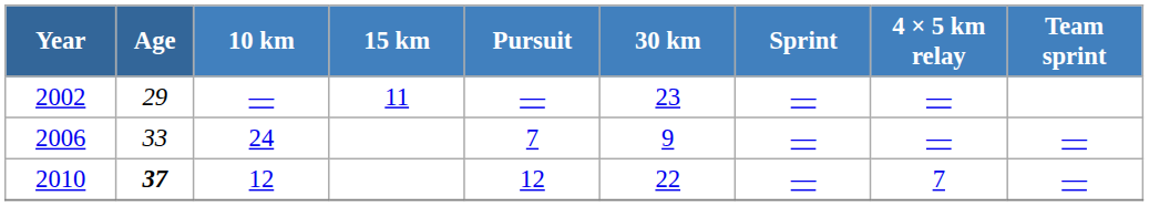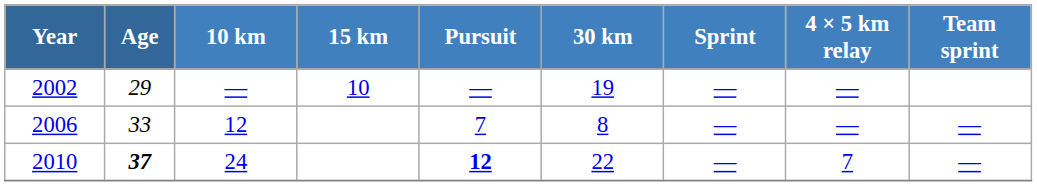 <table class="wikitable" style="font-size:95%; text-align:center; border:grey solid 1px; border-collapse:collapse; background:#ffffff;">
 <tr>
 <th style="background-color:#369; color:white; width:60px;"> Year </th>
 <th style="background-color:#369; color:white; width:40px;"> Age </th>
 <th style="background-color:#4180be; color:white; width:75px;"> 10 km </th>
 <th style="background-color:#4180be; color:white; width:75px;"> 15 km </th>
 <th style="background-color:#4180be; color:white; width:75px;"> Pursuit </th>
 <th style="background-color:#4180be; color:white; width:75px;"> 30 km </th>
 <th style="background-color:#4180be; color:white; width:75px;"> Sprint </th>
 <th style="background-color:#4180be; color:white; width:75px;"> 4 × 5 km <br> relay </th>
 <th style="background-color:#4180be; color:white; width:75px;"> Team <br> sprint </th>
 </tr>
 <tr>
 <td><a href='#'>2002</a></td>
 <td><em>29</em></td>
 <td><a href='#'>—</a></td>
-<td><a href='#'>11</a></td>
+<td><a href='#'>10</a></td>
 <td><a href='#'>—</a></td>
-<td><a href='#'>23</a></td>
+<td><a href='#'>19</a></td>
 <td><a href='#'>—</a></td>
 <td><a href='#'>—</a></td>
 <td></td>
 </tr>
 <tr>
 <td><a href='#'>2006</a></td>
 <td><em>33</em></td>
-<td><a href='#'>24</a></td>
+<td><a href='#'>12</a></td>
 <td></td>
 <td><a href='#'>7</a></td>
-<td><a href='#'>9</a></td>
+<td><a href='#'>8</a></td>
 <td><a href='#'>—</a></td>
 <td><a href='#'>—</a></td>
 <td><a href='#'>—</a></td>
 </tr>
 <tr>
 <td><a href='#'>2010</a></td>
 <td><strong><em>37</em></strong></td>
-<td><a href='#'>12</a></td>
+<td><a href='#'>24</a></td>
 <td></td>
-<td><a href='#'>12</a></td>
+<td><strong><a href='#'>12</a></strong></td>
 <td><a href='#'>22</a></td>
 <td><a href='#'>—</a></td>
 <td><a href='#'>7</a></td>
 <td><a href='#'>—</a></td>
 </tr>
 <tr>
 </tr>
 </table>
